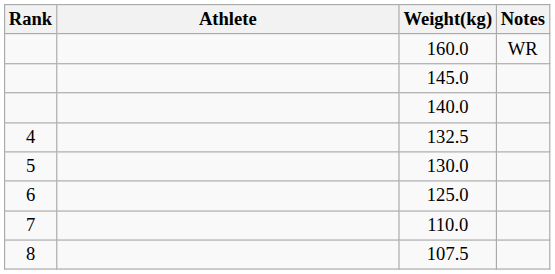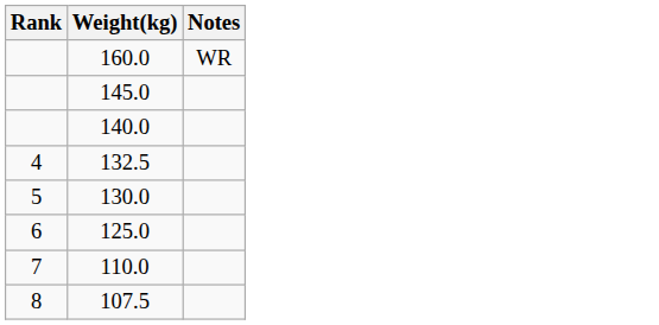 <table class="wikitable" style="text-align:center">
 <tr>
 <th>Rank</th>
-<th Style="width:18em">Athlete</th>
 <th>Weight(kg)</th>
 <th>Notes</th>
 </tr>
 <tr>
 <td></td>
-<td style="text-align:left"></td>
 <td>160.0</td>
 <td>WR</td>
 </tr>
 <tr>
 <td></td>
-<td style="text-align:left"></td>
 <td>145.0</td>
 <td></td>
 </tr>
 <tr>
 <td></td>
-<td style="text-align:left"></td>
 <td>140.0</td>
 <td></td>
 </tr>
 <tr>
 <td>4</td>
-<td style="text-align:left"></td>
 <td>132.5</td>
 <td></td>
 </tr>
 <tr>
 <td>5</td>
-<td style="text-align:left"></td>
 <td>130.0</td>
 <td></td>
 </tr>
 <tr>
 <td>6</td>
-<td style="text-align:left"></td>
 <td>125.0</td>
 <td></td>
 </tr>
 <tr>
 <td>7</td>
-<td style="text-align:left"></td>
 <td>110.0</td>
 <td></td>
 </tr>
 <tr>
 <td>8</td>
-<td style="text-align:left"></td>
 <td>107.5</td>
 <td></td>
 </tr>
 </table>
